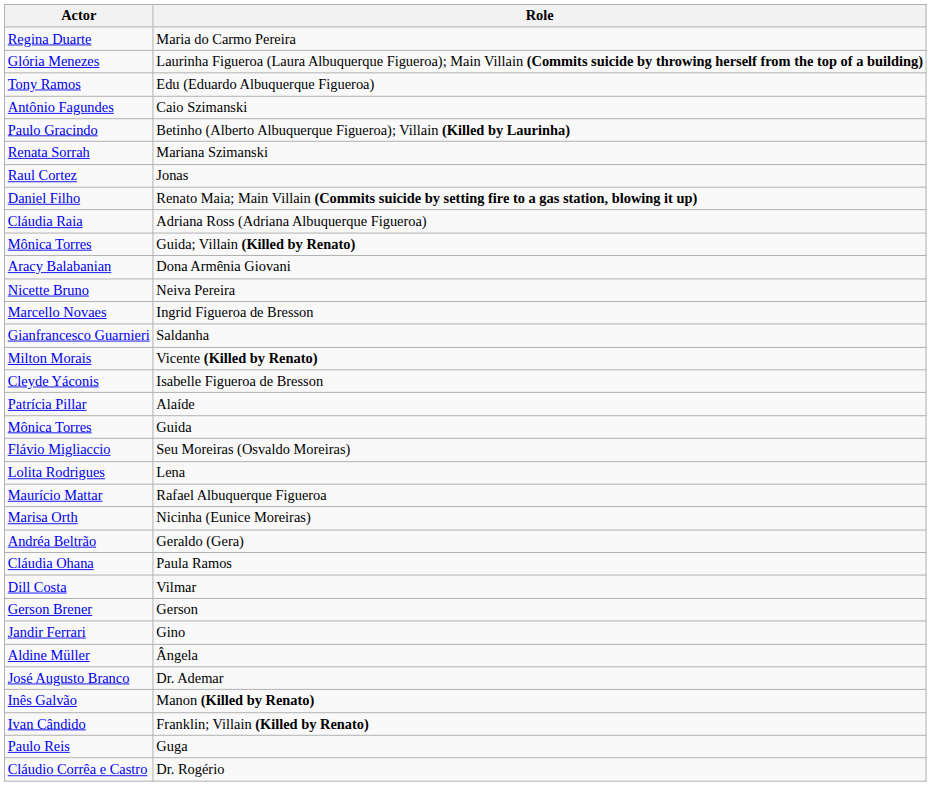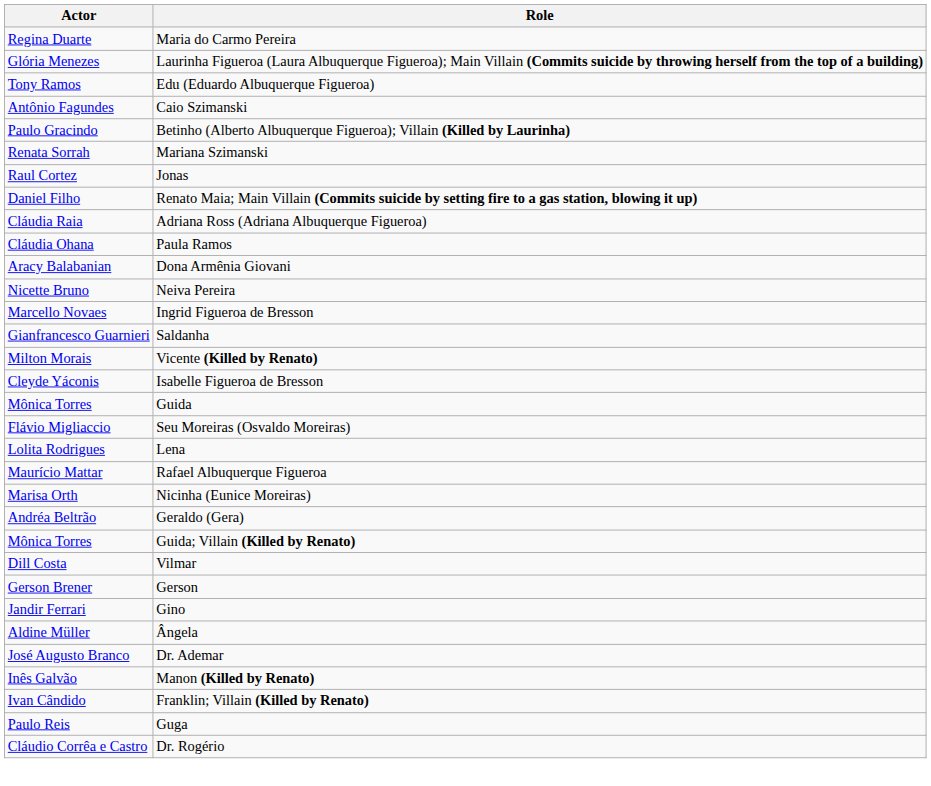 <table class="wikitable sortable">
 <tr>
 <th>Actor</th>
 <th>Role</th>
 </tr>
 <tr>
 <td><a href='#'>Regina Duarte</a></td>
 <td>Maria do Carmo Pereira</td>
 </tr>
 <tr>
 <td><a href='#'>Glória Menezes</a></td>
 <td>Laurinha Figueroa (Laura Albuquerque Figueroa); Main Villain <strong>(Commits suicide by throwing herself from the top of a building)</strong></td>
 </tr>
 <tr>
 <td><a href='#'>Tony Ramos</a></td>
 <td>Edu (Eduardo Albuquerque Figueroa)</td>
 </tr>
 <tr>
 <td><a href='#'>Antônio Fagundes</a></td>
 <td>Caio Szimanski</td>
 </tr>
 <tr>
 <td><a href='#'>Paulo Gracindo</a></td>
 <td>Betinho (Alberto Albuquerque Figueroa); Villain <strong>(Killed by Laurinha)</strong></td>
 </tr>
 <tr>
 <td><a href='#'>Renata Sorrah</a></td>
 <td>Mariana Szimanski</td>
 </tr>
 <tr>
 <td><a href='#'>Raul Cortez</a></td>
 <td>Jonas</td>
 </tr>
 <tr>
 <td><a href='#'>Daniel Filho</a></td>
 <td>Renato Maia; Main Villain <strong>(Commits suicide by setting fire to a gas station, blowing it up)</strong></td>
 </tr>
 <tr>
 <td><a href='#'>Cláudia Raia</a></td>
 <td>Adriana Ross (Adriana Albuquerque Figueroa)</td>
 </tr>
 <tr>
-<td><a href='#'>Mônica Torres</a></td>
-<td>Guida; Villain <strong>(Killed by Renato)</strong></td>
+<td><a href='#'>Cláudia Ohana</a></td>
+<td>Paula Ramos</td>
 </tr>
 <tr>
 <td><a href='#'>Aracy Balabanian</a></td>
 <td>Dona Armênia Giovani</td>
 </tr>
 <tr>
 <td><a href='#'>Nicette Bruno</a></td>
 <td>Neiva Pereira</td>
 </tr>
 <tr>
 <td><a href='#'>Marcello Novaes</a></td>
 <td>Ingrid Figueroa de Bresson</td>
 </tr>
 <tr>
 <td><a href='#'>Gianfrancesco Guarnieri</a></td>
 <td>Saldanha</td>
 </tr>
 <tr>
 <td><a href='#'>Milton Morais</a></td>
 <td>Vicente <strong>(Killed by Renato)</strong></td>
 </tr>
 <tr>
 <td><a href='#'>Cleyde Yáconis</a></td>
 <td>Isabelle Figueroa de Bresson</td>
 </tr>
 <tr>
-<td><a href='#'>Patrícia Pillar</a></td>
-<td>Alaíde</td>
-</tr>
-<tr>
 <td><a href='#'>Mônica Torres</a></td>
 <td>Guida</td>
 </tr>
 <tr>
 <td><a href='#'>Flávio Migliaccio</a></td>
 <td>Seu Moreiras (Osvaldo Moreiras)</td>
 </tr>
 <tr>
 <td><a href='#'>Lolita Rodrigues</a></td>
 <td>Lena</td>
 </tr>
 <tr>
 <td><a href='#'>Maurício Mattar</a></td>
 <td>Rafael Albuquerque Figueroa</td>
 </tr>
 <tr>
 <td><a href='#'>Marisa Orth</a></td>
 <td>Nicinha (Eunice Moreiras)</td>
 </tr>
 <tr>
 <td><a href='#'>Andréa Beltrão</a></td>
 <td>Geraldo (Gera)</td>
 </tr>
 <tr>
-<td><a href='#'>Cláudia Ohana</a></td>
-<td>Paula Ramos</td>
+<td><a href='#'>Mônica Torres</a></td>
+<td>Guida; Villain <strong>(Killed by Renato)</strong></td>
 </tr>
 <tr>
 <td><a href='#'>Dill Costa</a></td>
 <td>Vilmar</td>
 </tr>
 <tr>
 <td><a href='#'>Gerson Brener</a></td>
 <td>Gerson</td>
 </tr>
 <tr>
 <td><a href='#'>Jandir Ferrari</a></td>
 <td>Gino</td>
 </tr>
 <tr>
 <td><a href='#'>Aldine Müller</a></td>
 <td>Ângela</td>
 </tr>
 <tr>
 <td><a href='#'>José Augusto Branco</a></td>
 <td>Dr. Ademar</td>
 </tr>
 <tr>
 <td><a href='#'>Inês Galvão</a></td>
 <td>Manon <strong>(Killed by Renato)</strong></td>
 </tr>
 <tr>
 <td><a href='#'>Ivan Cândido</a></td>
 <td>Franklin; Villain <strong>(Killed by Renato)</strong></td>
 </tr>
 <tr>
 <td><a href='#'>Paulo Reis</a></td>
 <td>Guga</td>
 </tr>
 <tr>
 <td><a href='#'>Cláudio Corrêa e Castro</a></td>
 <td>Dr. Rogério</td>
 </tr>
 </table>
